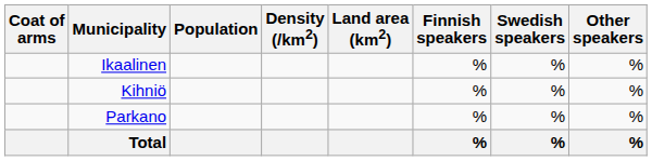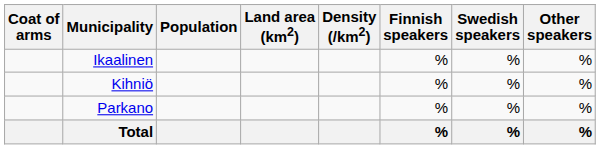 <table class="wikitable sortable" style="font-size: 90%; text-align: right; line-height: normal">
 <tr>
 <th class="unsortable">Coat of<br>arms</th>
 <th>Municipality</th>
 <th>Population</th>
+<th>Land area<br>(km<sup>2</sup>)</th>
 <th>Density<br>(/km<sup>2</sup>)</th>
-<th>Land area<br>(km<sup>2</sup>)</th>
 <th>Finnish<br>speakers</th>
 <th>Swedish<br>speakers</th>
 <th>Other<br>speakers</th>
 </tr>
 <tr>
 <td></td>
 <td><a href='#'>Ikaalinen</a></td>
 <td></td>
 <td></td>
 <td></td>
 <td> %</td>
 <td> %</td>
 <td> %</td>
 </tr>
 <tr>
 <td></td>
 <td><a href='#'>Kihniö</a></td>
 <td></td>
 <td></td>
 <td></td>
 <td> %</td>
 <td> %</td>
 <td> %</td>
 </tr>
 <tr>
 <td></td>
 <td><a href='#'>Parkano</a></td>
 <td></td>
 <td></td>
 <td></td>
 <td> %</td>
 <td> %</td>
 <td> %</td>
 </tr>
 <tr>
 <th></th>
 <th + style=text-align:right><strong>Total</strong></th>
 <th + style=text-align:right></th>
 <th + style=text-align:right></th>
 <th + style=text-align:right></th>
 <th !+ style=text-align:right> %</th>
 <th !+ style=text-align:right> %</th>
 <th !+ style=text-align:right> %</th>
 </tr>
 </table>
